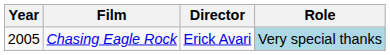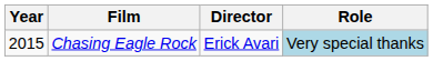 <table class="wikitable">
 <tr>
 <th>Year</th>
 <th>Film</th>
 <th>Director</th>
 <th>Role</th>
 </tr>
 <tr>
-<td>2005</td>
+<td>2015</td>
 <td><em><a href='#'>Chasing Eagle Rock</a></em></td>
 <td><a href='#'>Erick Avari</a></td>
 <td style="background: lightblue;">Very special thanks</td>
 </tr>
 </table>
